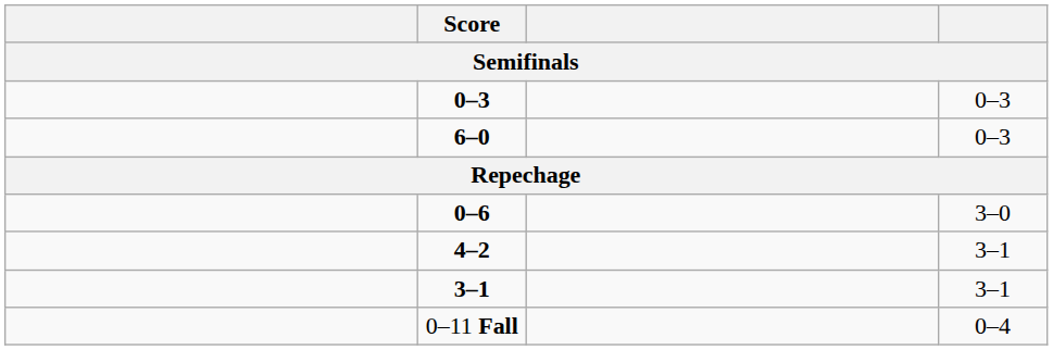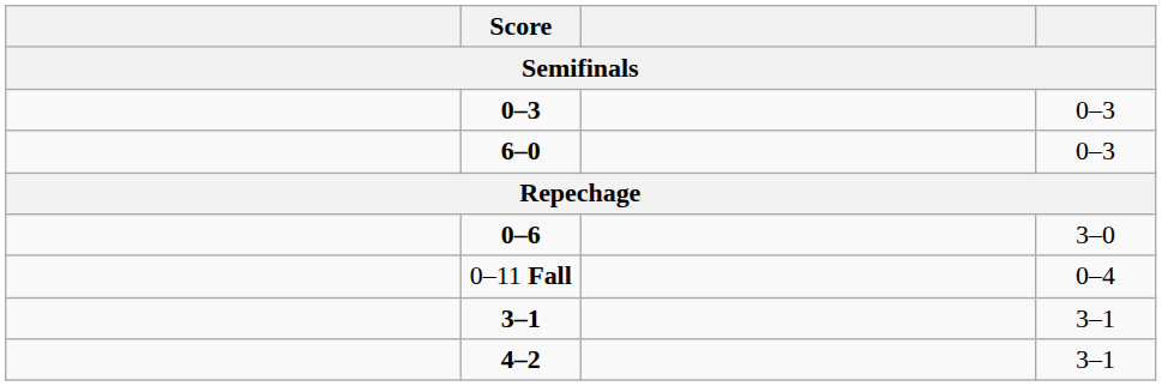 <table class="wikitable" style="text-align: left; ">
 <tr>
 <th align="right" width="270"></th>
 <th width="65">Score</th>
 <th align="left" width="270"></th>
 <th width="65"></th>
 </tr>
 <tr>
 <th colspan=4>Semifinals</th>
 </tr>
 <tr>
 <td></td>
 <td align="center"><strong>0–3</strong></td>
 <td><strong></strong></td>
 <td align=center>0–3 <strong></strong></td>
 </tr>
 <tr>
 <td><strong></strong></td>
 <td align="center"><strong>6–0</strong></td>
 <td></td>
 <td align=center>0–3 <strong></strong></td>
 </tr>
 <tr>
 <th colspan=4>Repechage</th>
 </tr>
 <tr>
 <td></td>
 <td align="center"><strong>0–6</strong></td>
 <td><strong></strong></td>
 <td align=center>3–0 <strong></strong></td>
 </tr>
 <tr>
+<td></td>
+<td align="center">0–11 <strong>Fall</strong></td>
 <td><strong></strong></td>
-<td align="center"><strong>4–2</strong></td>
-<td></td>
-<td align=center>3–1 <strong></strong></td>
+<td align=center>0–4 <strong></strong></td>
 </tr>
 <tr>
 <td><strong></strong></td>
 <td align="center"><strong>3–1</strong></td>
 <td></td>
 <td align=center>3–1 <strong></strong></td>
 </tr>
 <tr>
+<td><strong></strong></td>
+<td align="center"><strong>4–2</strong></td>
 <td></td>
-<td align="center">0–11 <strong>Fall</strong></td>
-<td><strong></strong></td>
-<td align=center>0–4 <strong></strong></td>
+<td align=center>3–1 <strong></strong></td>
 </tr>
 </table>
